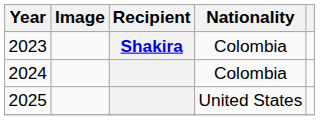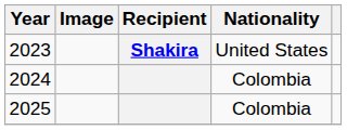 <table class="wikitable plainrowheaders sortable" style="text-align:center">
 <tr>
 <th scope=col>Year</th>
 <th scope=col class=unsortable>Image</th>
 <th scope=col>Recipient</th>
 <th scope=col>Nationality</th>
 <th scope=col class=unsortable></th>
 </tr>
 <tr>
 <td>2023</td>
 <td></td>
 <th scope=row style="text-align:center;"><a href='#'>Shakira</a></th>
-<td>Colombia</td>
+<td>United States</td>
 <td></td>
 </tr>
 <tr>
 <td>2024</td>
 <td></td>
 <th scope=row style="text-align:center;"></th>
 <td>Colombia</td>
 <td></td>
 </tr>
 <tr>
 <td>2025</td>
 <td></td>
 <th scope=row style="text-align:center;"></th>
-<td>United States</td>
+<td>Colombia</td>
 <td></td>
 </tr>
 <tr>
 </tr>
 </table>
